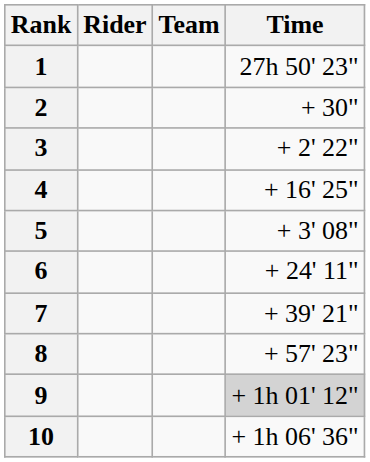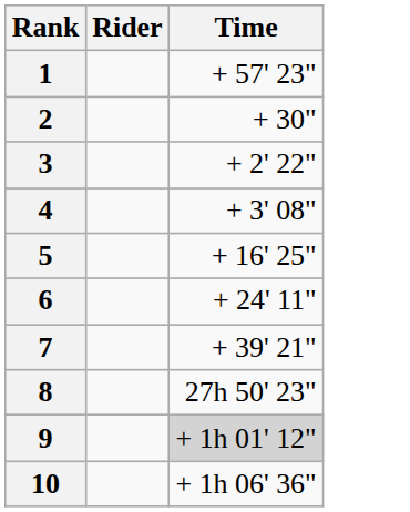 <table class="wikitable" margin-bottom:0;">
 <tr>
 <th scope="col">Rank</th>
 <th scope="col">Rider</th>
-<th scope="col">Team</th>
 <th scope="col">Time</th>
 </tr>
 <tr>
 <th scope="row">1</th>
 <td> </td>
-<td></td>
-<td align="right">27h 50' 23"</td>
+<td align="right">+ 57' 23"</td>
 </tr>
 <tr>
 <th scope="row">2</th>
 <td> </td>
-<td></td>
 <td align="right">+ 30"</td>
 </tr>
 <tr>
 <th scope="row">3</th>
-<td></td>
 <td></td>
 <td align="right">+ 2' 22"</td>
 </tr>
 <tr>
 <th scope="row">4</th>
 <td></td>
+<td align="right">+ 3' 08"</td>
+</tr>
+<tr>
+<th scope="row">5</th>
 <td></td>
 <td align="right">+ 16' 25"</td>
 </tr>
 <tr>
-<th scope="row">5</th>
-<td></td>
-<td></td>
-<td align="right">+ 3' 08"</td>
-</tr>
-<tr>
 <th scope="row">6</th>
-<td></td>
 <td></td>
 <td align="right">+ 24' 11"</td>
 </tr>
 <tr>
 <th scope="row">7</th>
 <td></td>
-<td></td>
 <td align="right">+ 39' 21"</td>
 </tr>
 <tr>
 <th scope="row">8</th>
 <td></td>
-<td></td>
-<td align="right">+ 57' 23"</td>
+<td align="right">27h 50' 23"</td>
 </tr>
 <tr>
 <th scope="row">9</th>
-<td></td>
 <td></td>
 <td align="right" style="background: lightgrey;">+ 1h 01' 12"</td>
 </tr>
 <tr>
 <th scope="row">10</th>
 <td> </td>
-<td></td>
 <td align="right">+ 1h 06' 36"</td>
 </tr>
 </table>
